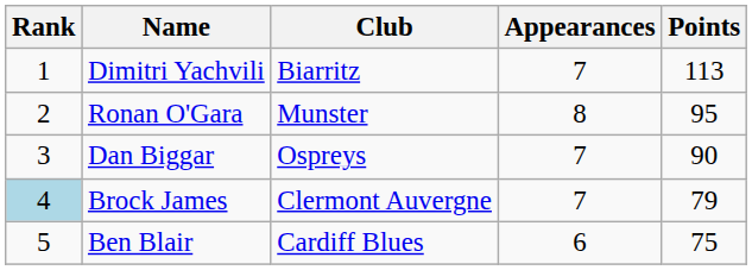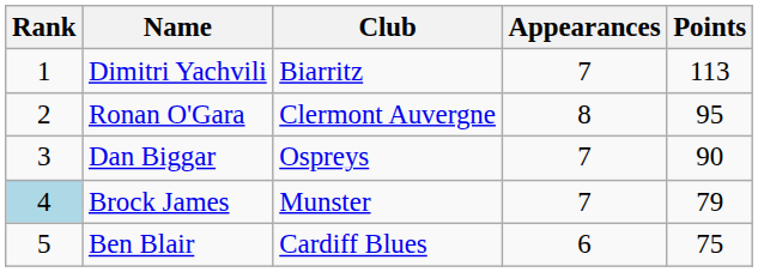 <table class="wikitable" style="text-align:center">
 <tr>
 <th>Rank</th>
 <th>Name</th>
 <th>Club</th>
 <th>Appearances</th>
 <th>Points</th>
 </tr>
 <tr>
 <td>1</td>
 <td align="left"> <a href='#'>Dimitri Yachvili</a></td>
 <td align="left"> <a href='#'>Biarritz</a></td>
 <td>7</td>
 <td>113</td>
 </tr>
 <tr>
 <td>2</td>
 <td align="left"> <a href='#'>Ronan O'Gara</a></td>
-<td align="left"> <a href='#'>Munster</a></td>
+<td align="left"> <a href='#'>Clermont Auvergne</a></td>
 <td>8</td>
 <td>95</td>
 </tr>
 <tr>
 <td>3</td>
 <td align="left"> <a href='#'>Dan Biggar</a></td>
 <td align="left"> <a href='#'>Ospreys</a></td>
 <td>7</td>
 <td>90</td>
 </tr>
 <tr>
 <td style="background: lightblue;">4</td>
 <td align="left"> <a href='#'>Brock James</a></td>
-<td align="left"> <a href='#'>Clermont Auvergne</a></td>
+<td align="left"> <a href='#'>Munster</a></td>
 <td>7</td>
 <td>79</td>
 </tr>
 <tr>
 <td>5</td>
 <td align="left"> <a href='#'>Ben Blair</a></td>
 <td align="left"> <a href='#'>Cardiff Blues</a></td>
 <td>6</td>
 <td>75</td>
 </tr>
 </table>
